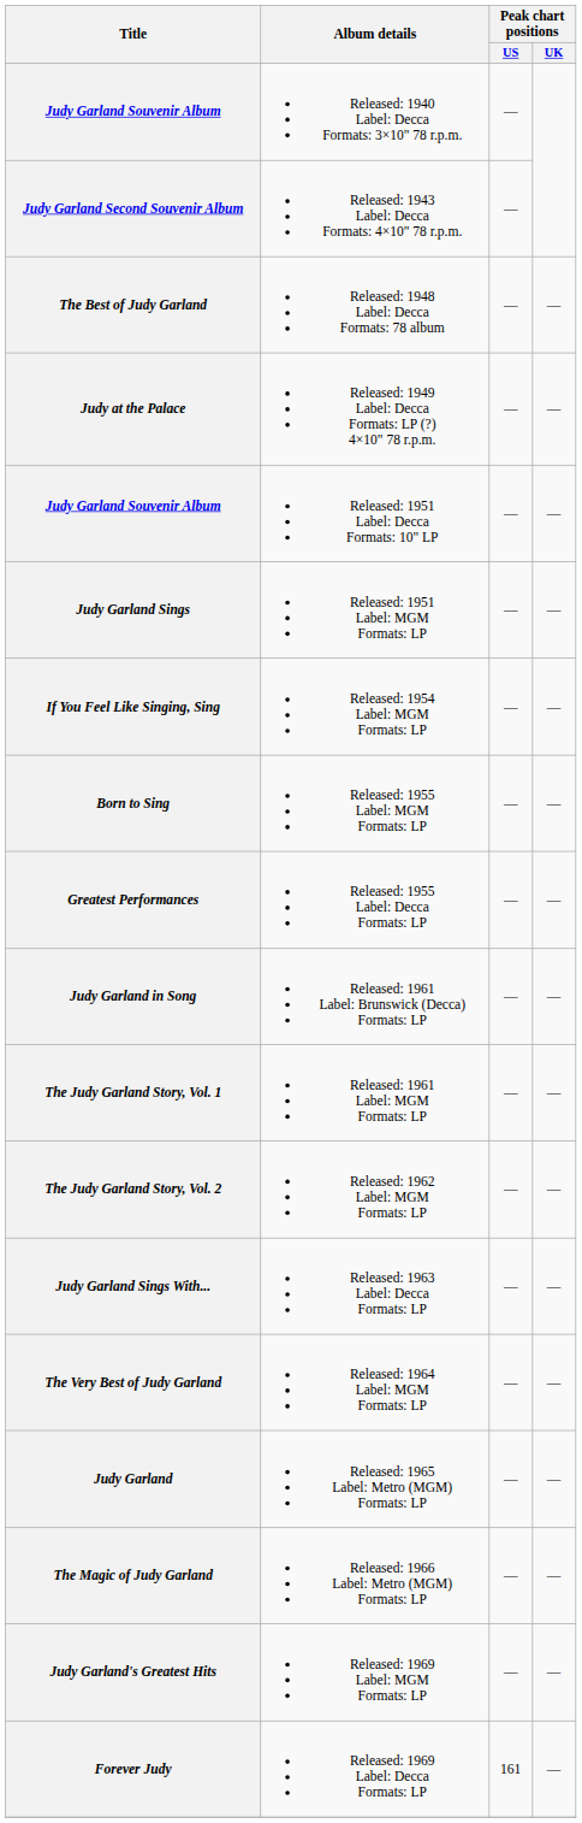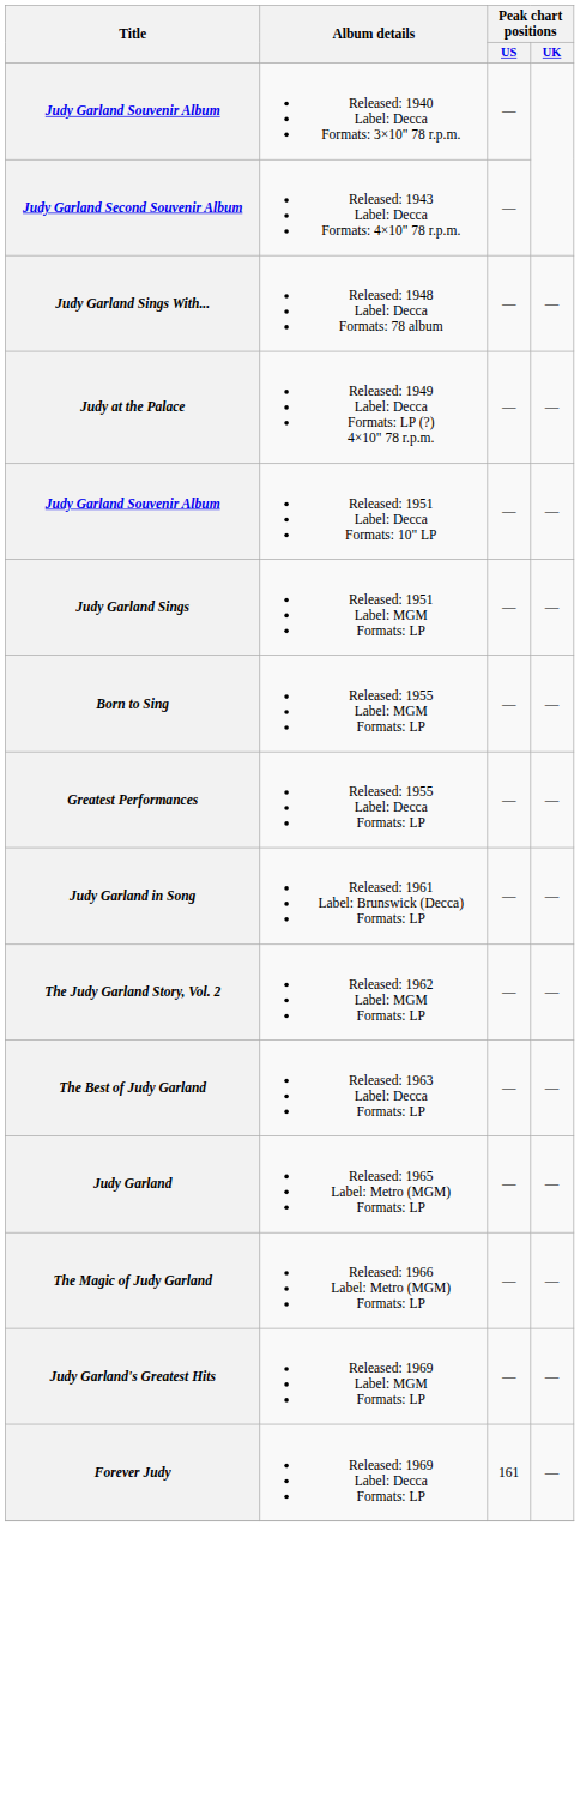 <table class="wikitable plainrowheaders" style="text-align:center;" border="1">
 <tr>
 <th scope="col" rowspan="2" style="width:18em;">Title</th>
 <th scope="col" rowspan="2" style="width:16em;">Album details</th>
 <th scope="col" colspan="2">Peak chart<br>positions</th>
 </tr>
 <tr>
 <th scope="col" style="width:3em;font-size:90%;"><a href='#'>US</a><br></th>
 <th scope="col" style="width:3em;font-size:90%;"><a href='#'>UK</a><br></th>
 </tr>
 <tr>
 <th scope="row"><em><a href='#'>Judy Garland Souvenir Album</a></em></th>
 <td><br><ul><li>Released: 1940</li><li>Label: Decca</li><li>Formats: 3×10" 78 r.p.m.</li></ul></td>
 <td>—</td>
 </tr>
 <tr>
 <th scope="row"><em><a href='#'>Judy Garland Second Souvenir Album</a></em></th>
 <td><br><ul><li>Released: 1943</li><li>Label: Decca</li><li>Formats:  4×10" 78 r.p.m.</li></ul></td>
 <td>—</td>
 </tr>
 <tr>
-<th scope="row"><em>The Best of Judy Garland</em></th>
+<th scope="row"><em>Judy Garland Sings With...</em></th>
 <td><br><ul><li>Released: 1948</li><li>Label: Decca</li><li>Formats: 78 album</li></ul></td>
 <td>—</td>
 <td>—</td>
 </tr>
 <tr>
 <th scope="row"><em>Judy at the Palace</em></th>
 <td><br><ul><li>Released: 1949</li><li>Label: Decca</li><li>Formats: LP (?)<br>4×10" 78 r.p.m.</li></ul></td>
 <td>—</td>
 <td>—</td>
 </tr>
 <tr>
 <th scope="row"><em><a href='#'>Judy Garland Souvenir Album</a></em><br> </th>
 <td><br><ul><li>Released: 1951</li><li>Label: Decca</li><li>Formats: 10" LP</li></ul></td>
 <td>—</td>
 <td>—</td>
 </tr>
 <tr>
 <th scope="row"><em>Judy Garland Sings</em></th>
 <td><br><ul><li>Released: 1951</li><li>Label: MGM</li><li>Formats: LP</li></ul></td>
 <td>—</td>
 <td>—</td>
 </tr>
 <tr>
-<th scope="row"><em>If You Feel Like Singing, Sing</em></th>
-<td><br><ul><li>Released: 1954</li><li>Label: MGM</li><li>Formats: LP</li></ul></td>
-<td>—</td>
-<td>—</td>
-</tr>
-<tr>
 <th scope="row"><em>Born to Sing</em></th>
 <td><br><ul><li>Released: 1955</li><li>Label: MGM</li><li>Formats: LP</li></ul></td>
 <td>—</td>
 <td>—</td>
 </tr>
 <tr>
 <th scope="row"><em>Greatest Performances</em></th>
 <td><br><ul><li>Released: 1955</li><li>Label: Decca</li><li>Formats: LP</li></ul></td>
 <td>—</td>
 <td>—</td>
 </tr>
 <tr>
 <th scope="row"><em>Judy Garland in Song</em></th>
 <td><br><ul><li>Released: 1961</li><li>Label: Brunswick (Decca)</li><li>Formats: LP</li></ul></td>
 <td>—</td>
 <td>—</td>
 </tr>
 <tr>
-<th scope="row"><em>The Judy Garland Story, Vol. 1</em></th>
-<td><br><ul><li>Released: 1961</li><li>Label: MGM</li><li>Formats: LP</li></ul></td>
-<td>—</td>
-<td>—</td>
-</tr>
-<tr>
 <th scope="row"><em>The Judy Garland Story, Vol. 2</em></th>
 <td><br><ul><li>Released: 1962</li><li>Label: MGM</li><li>Formats: LP</li></ul></td>
 <td>—</td>
 <td>—</td>
 </tr>
 <tr>
-<th scope="row"><em>Judy Garland Sings With...</em></th>
+<th scope="row"><em>The Best of Judy Garland</em></th>
 <td><br><ul><li>Released: 1963</li><li>Label: Decca</li><li>Formats: LP</li></ul></td>
-<td>—</td>
-<td>—</td>
-</tr>
-<tr>
-<th scope="row"><em>The Very Best of Judy Garland</em></th>
-<td><br><ul><li>Released: 1964</li><li>Label: MGM</li><li>Formats: LP</li></ul></td>
 <td>—</td>
 <td>—</td>
 </tr>
 <tr>
 <th scope="row"><em>Judy Garland</em></th>
 <td><br><ul><li>Released: 1965</li><li>Label: Metro (MGM)</li><li>Formats: LP</li></ul></td>
 <td>—</td>
 <td>—</td>
 </tr>
 <tr>
 <th scope="row"><em>The Magic of Judy Garland</em></th>
 <td><br><ul><li>Released: 1966</li><li>Label: Metro (MGM)</li><li>Formats: LP</li></ul></td>
 <td>—</td>
 <td>—</td>
 </tr>
 <tr>
 <th scope="row"><em>Judy Garland's Greatest Hits</em></th>
 <td><br><ul><li>Released: 1969</li><li>Label: MGM</li><li>Formats: LP</li></ul></td>
 <td>—</td>
 <td>—</td>
 </tr>
 <tr>
 <th scope="row"><em>Forever Judy</em></th>
 <td><br><ul><li>Released: 1969</li><li>Label: Decca</li><li>Formats: LP</li></ul></td>
 <td>161</td>
 <td>—</td>
 </tr>
 <tr>
 </tr>
 </table>
